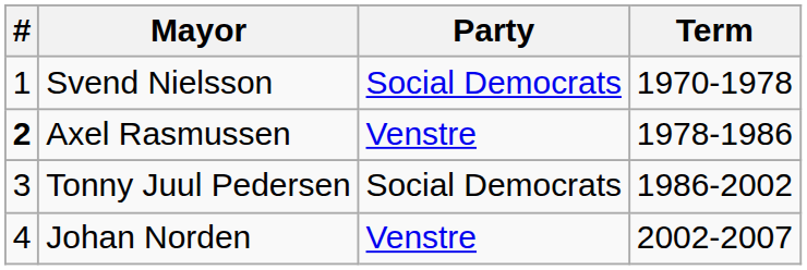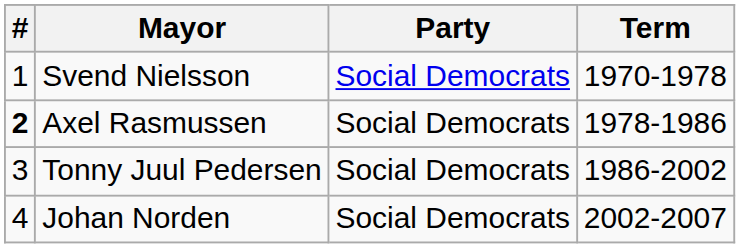 <table class="wikitable">
 <tr>
 <th>#</th>
 <th>Mayor</th>
 <th>Party</th>
 <th>Term</th>
 </tr>
 <tr>
 <td>1</td>
 <td>Svend Nielsson</td>
 <td> <a href='#'>Social Democrats</a></td>
 <td>1970-1978</td>
 </tr>
 <tr>
 <td><strong>2</strong></td>
 <td>Axel Rasmussen</td>
-<td> <a href='#'>Venstre</a></td>
+<td> Social Democrats</td>
 <td>1978-1986</td>
 </tr>
 <tr>
 <td>3</td>
 <td>Tonny Juul Pedersen</td>
 <td> Social Democrats</td>
 <td>1986-2002</td>
 </tr>
 <tr>
 <td>4</td>
 <td>Johan Norden</td>
-<td> <a href='#'>Venstre</a></td>
+<td> Social Democrats</td>
 <td>2002-2007</td>
 </tr>
 </table>
